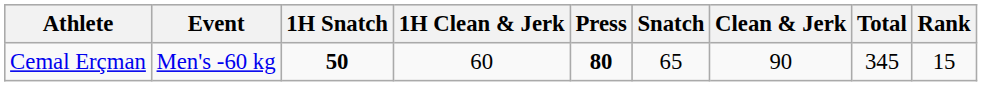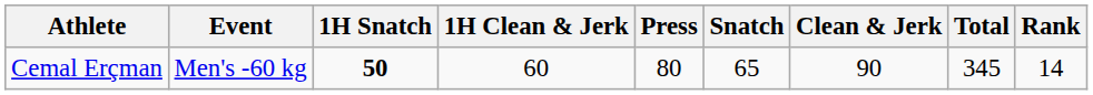 <table class="wikitable" style="font-size:90%">
 <tr>
 <th>Athlete</th>
 <th>Event</th>
 <th>1H Snatch</th>
 <th>1H Clean & Jerk</th>
 <th>Press</th>
 <th>Snatch</th>
 <th>Clean & Jerk</th>
 <th>Total</th>
 <th>Rank</th>
 </tr>
 <tr align=center>
 <td align=left><a href='#'>Cemal Erçman</a></td>
 <td align=left><a href='#'>Men's -60 kg</a></td>
 <td><strong>50</strong></td>
 <td>60</td>
-<td><strong>80</strong></td>
+<td>80</td>
 <td>65</td>
 <td>90</td>
 <td>345</td>
-<td>15</td>
+<td>14</td>
 </tr>
 </table>
